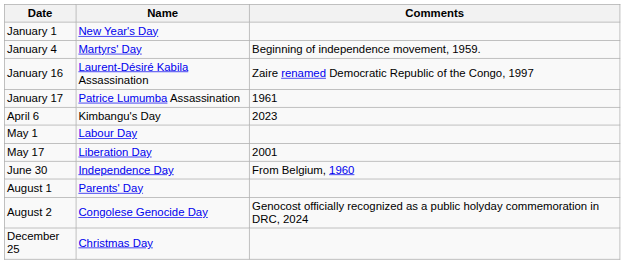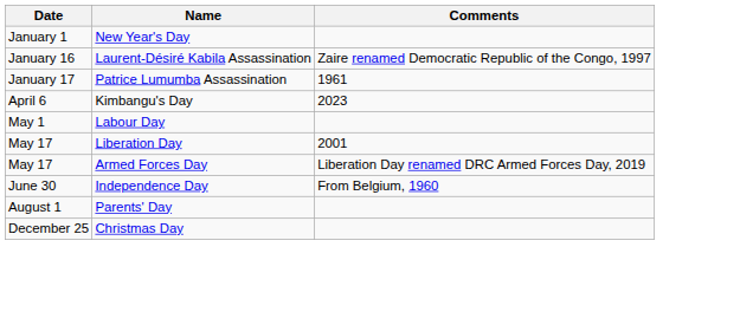 <table class="wikitable">
 <tr>
 <th>Date</th>
 <th>Name</th>
 <th>Comments</th>
 </tr>
 <tr --->
 <td>January 1</td>
 <td><a href='#'>New Year's Day</a></td>
 <td></td>
-</tr>
-<tr --->
-<td>January 4</td>
-<td><a href='#'>Martyrs' Day</a></td>
-<td>Beginning of independence movement, 1959.</td>
 </tr>
 <tr>
 <td>January 16</td>
 <td><a href='#'>Laurent-Désiré Kabila</a> Assassination</td>
 <td>Zaire <a href='#'>renamed</a> Democratic Republic of the Congo, 1997</td>
 </tr>
 <tr>
 <td>January 17</td>
 <td><a href='#'>Patrice Lumumba</a> Assassination</td>
 <td>1961</td>
 </tr>
 <tr --->
 <td>April 6</td>
 <td>Kimbangu's Day</td>
 <td>2023</td>
 </tr>
 <tr --->
 <td>May 1</td>
 <td><a href='#'>Labour Day</a></td>
 <td></td>
 </tr>
 <tr --->
 <td>May 17</td>
 <td><a href='#'>Liberation Day</a></td>
 <td>2001</td>
 </tr>
 <tr --->
+<td>May 17</td>
+<td><a href='#'>Armed Forces Day</a></td>
+<td>Liberation Day <a href='#'>renamed</a> DRC Armed Forces Day, 2019</td>
+</tr>
+<tr --->
 <td>June 30</td>
 <td><a href='#'>Independence Day</a></td>
 <td>From Belgium, <a href='#'>1960</a></td>
 </tr>
 <tr --->
 <td>August 1</td>
 <td><a href='#'>Parents' Day</a></td>
 </tr>
 <tr --->
-<td>August 2</td>
-<td><a href='#'>Congolese Genocide Day</a></td>
-<td>Genocost officially recognized as a public holyday commemoration in DRC, 2024</td>
-</tr>
-<tr --->
 <td>December 25</td>
 <td><a href='#'>Christmas Day</a></td>
 <td></td>
 </tr>
 </table>
